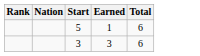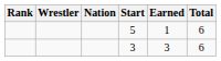 <table class="wikitable sortable" style="text-align:center;">
 <tr>
 <th>Rank</th>
+<th>Wrestler</th>
 <th>Nation</th>
 <th>Start</th>
 <th>Earned</th>
 <th>Total</th>
 </tr>
 <tr>
 <td></td>
 <td align=left></td>
+<td align=left></td>
 <td>5</td>
 <td>1</td>
 <td>6</td>
 </tr>
 <tr>
 <td></td>
 <td align=left></td>
+<td align=left></td>
 <td>3</td>
 <td>3</td>
 <td>6</td>
 </tr>
 </table>
